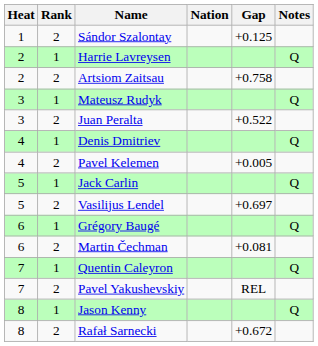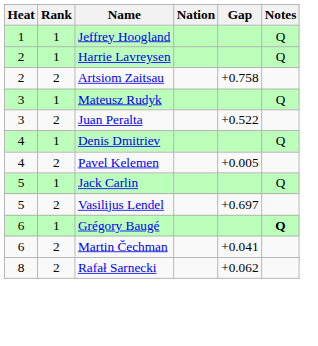 <table class="wikitable sortable" style="text-align:center">
 <tr>
 <th>Heat</th>
 <th>Rank</th>
 <th>Name</th>
 <th>Nation</th>
 <th>Gap</th>
 <th>Notes</th>
 </tr>
-<tr>
+<tr bgcolor=bbffbb>
 <td>1</td>
-<td>2</td>
-<td align=left><a href='#'>Sándor Szalontay</a></td>
+<td>1</td>
+<td align=left><a href='#'>Jeffrey Hoogland</a></td>
 <td align=left></td>
-<td>+0.125</td>
 <td></td>
+<td>Q</td>
 </tr>
 <tr bgcolor=bbffbb>
 <td>2</td>
 <td>1</td>
 <td align=left><a href='#'>Harrie Lavreysen</a></td>
 <td align=left></td>
 <td></td>
 <td>Q</td>
 </tr>
 <tr>
 <td>2</td>
 <td>2</td>
 <td align=left><a href='#'>Artsiom Zaitsau</a></td>
 <td align=left></td>
 <td>+0.758</td>
 <td></td>
 </tr>
 <tr bgcolor=bbffbb>
 <td>3</td>
 <td>1</td>
 <td align=left><a href='#'>Mateusz Rudyk</a></td>
 <td align=left></td>
 <td></td>
 <td>Q</td>
 </tr>
 <tr>
 <td>3</td>
 <td>2</td>
 <td align=left><a href='#'>Juan Peralta</a></td>
 <td align=left></td>
 <td>+0.522</td>
 <td></td>
 </tr>
 <tr bgcolor=bbffbb>
 <td>4</td>
 <td>1</td>
 <td align=left><a href='#'>Denis Dmitriev</a></td>
 <td align=left></td>
 <td></td>
 <td>Q</td>
 </tr>
 <tr>
 <td>4</td>
 <td>2</td>
 <td align=left><a href='#'>Pavel Kelemen</a></td>
 <td align=left></td>
 <td>+0.005</td>
 <td></td>
 </tr>
 <tr bgcolor=bbffbb>
 <td>5</td>
 <td>1</td>
 <td align=left><a href='#'>Jack Carlin</a></td>
 <td align=left></td>
 <td></td>
 <td>Q</td>
 </tr>
 <tr>
 <td>5</td>
 <td>2</td>
 <td align=left><a href='#'>Vasilijus Lendel</a></td>
 <td align=left></td>
 <td>+0.697</td>
 <td></td>
 </tr>
 <tr bgcolor=bbffbb>
 <td>6</td>
 <td>1</td>
 <td align=left><a href='#'>Grégory Baugé</a></td>
 <td align=left></td>
 <td></td>
-<td>Q</td>
+<td><strong>Q</strong></td>
 </tr>
 <tr>
 <td>6</td>
 <td>2</td>
 <td align=left><a href='#'>Martin Čechman</a></td>
 <td align=left></td>
-<td>+0.081</td>
+<td>+0.041</td>
 <td></td>
-</tr>
-<tr bgcolor=bbffbb>
-<td>7</td>
-<td>1</td>
-<td align=left><a href='#'>Quentin Caleyron</a></td>
-<td align=left></td>
-<td></td>
-<td>Q</td>
-</tr>
-<tr>
-<td>7</td>
-<td>2</td>
-<td align=left><a href='#'>Pavel Yakushevskiy</a></td>
-<td align=left></td>
-<td>REL</td>
-<td></td>
-</tr>
-<tr bgcolor=bbffbb>
-<td>8</td>
-<td>1</td>
-<td align=left><a href='#'>Jason Kenny</a></td>
-<td align=left></td>
-<td></td>
-<td>Q</td>
 </tr>
 <tr>
 <td>8</td>
 <td>2</td>
 <td align=left><a href='#'>Rafał Sarnecki</a></td>
 <td align=left></td>
-<td>+0.672</td>
+<td>+0.062</td>
 <td></td>
 </tr>
 </table>
